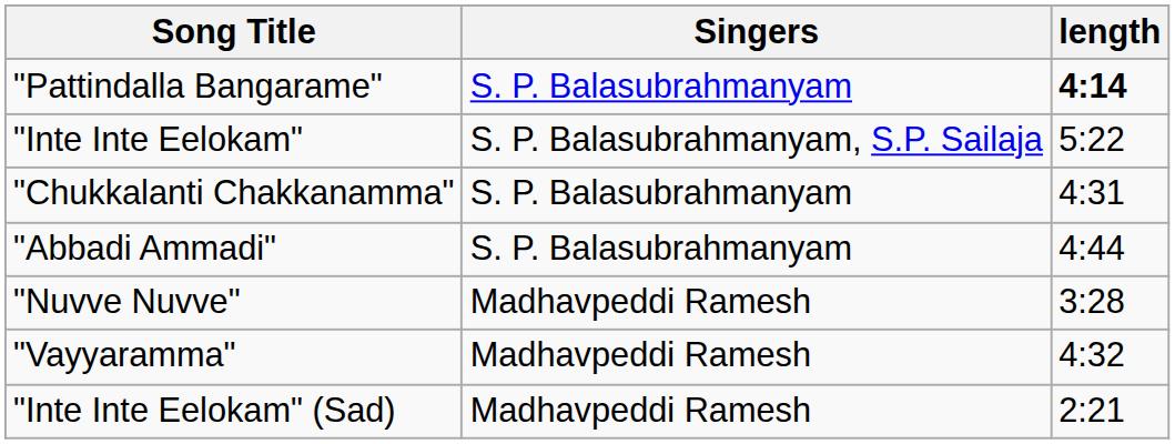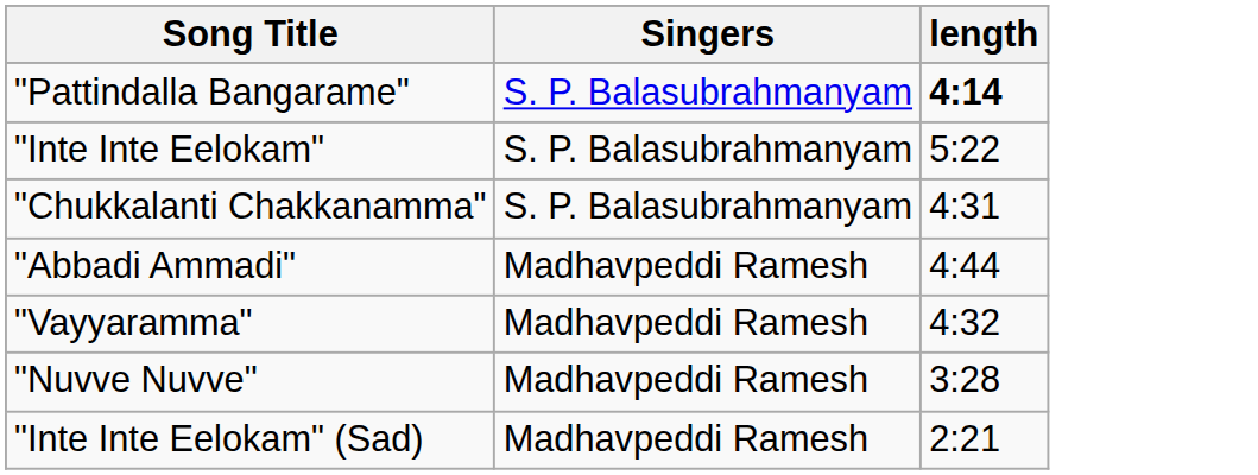 <table class="wikitable">
 <tr>
 <th>Song Title</th>
 <th>Singers</th>
 <th>length</th>
 </tr>
 <tr>
 <td>"Pattindalla Bangarame"</td>
 <td><a href='#'>S. P. Balasubrahmanyam</a></td>
 <td><strong>4:14</strong></td>
 </tr>
 <tr>
 <td>"Inte Inte Eelokam"</td>
-<td>S. P. Balasubrahmanyam, <a href='#'>S.P. Sailaja</a></td>
+<td>S. P. Balasubrahmanyam</td>
 <td>5:22</td>
 </tr>
 <tr>
 <td>"Chukkalanti Chakkanamma"</td>
 <td>S. P. Balasubrahmanyam</td>
 <td>4:31</td>
 </tr>
 <tr>
 <td>"Abbadi Ammadi"</td>
-<td>S. P. Balasubrahmanyam</td>
+<td>Madhavpeddi Ramesh</td>
 <td>4:44</td>
+</tr>
+<tr>
+<td>"Vayyaramma"</td>
+<td>Madhavpeddi Ramesh</td>
+<td>4:32</td>
 </tr>
 <tr>
 <td>"Nuvve Nuvve"</td>
 <td>Madhavpeddi Ramesh</td>
 <td>3:28</td>
 </tr>
 <tr>
-<td>"Vayyaramma"</td>
-<td>Madhavpeddi Ramesh</td>
-<td>4:32</td>
-</tr>
-<tr>
 <td>"Inte Inte Eelokam" (Sad)</td>
 <td>Madhavpeddi Ramesh</td>
 <td>2:21</td>
 </tr>
 </table>
